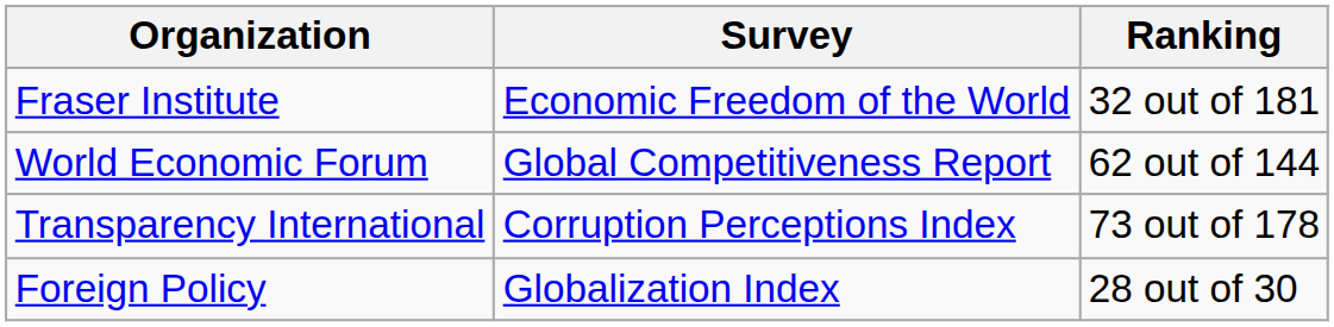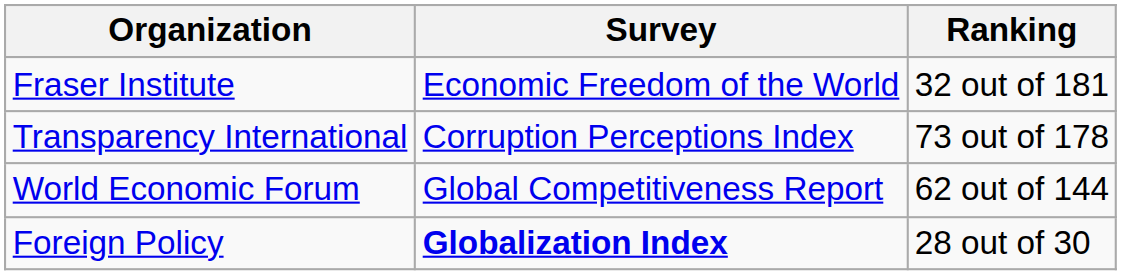 <table class="wikitable">
 <tr>
 <th>Organization</th>
 <th>Survey</th>
 <th>Ranking</th>
 </tr>
 <tr>
 <td><a href='#'>Fraser Institute</a></td>
 <td><a href='#'>Economic Freedom of the World</a></td>
 <td>32 out of 181</td>
 </tr>
 <tr>
+<td><a href='#'>Transparency International</a></td>
+<td><a href='#'>Corruption Perceptions Index</a></td>
+<td>73 out of 178</td>
+</tr>
+<tr>
 <td><a href='#'>World Economic Forum</a></td>
 <td><a href='#'>Global Competitiveness Report</a></td>
 <td>62 out of 144</td>
 </tr>
 <tr>
-<td><a href='#'>Transparency International</a></td>
-<td><a href='#'>Corruption Perceptions Index</a></td>
-<td>73 out of 178</td>
-</tr>
-<tr>
 <td><a href='#'>Foreign Policy</a></td>
-<td><a href='#'>Globalization Index</a></td>
+<td><strong><a href='#'>Globalization Index</a></strong></td>
 <td>28 out of 30</td>
 </tr>
 </table>
